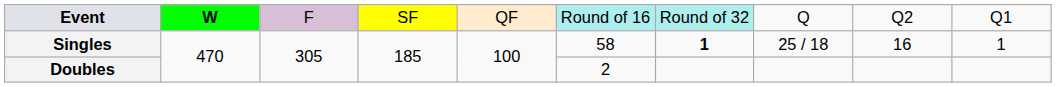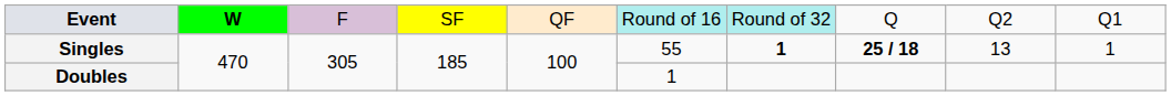 <table class="wikitable" style="font-size:90%; text-align:center;">
 <tr>
 <td style="width:130px; background:#dfe2e9;"><strong>Event</strong></td>
 <td style="width:80px; background:lime;"><strong>W</strong></td>
 <td style="width:80px; background:thistle;">F</td>
 <td style="width:80px; background:#ffff00;">SF</td>
 <td style="width:80px; background:#ffebcd;">QF</td>
 <td style="width:80px; background:#afeeee;">Round of 16</td>
 <td style="width:80px; background:#afeeee;">Round of 32</td>
 <td style="width:80px;">Q</td>
 <td style="width:80px;">Q2</td>
 <td style="width:80px;">Q1</td>
 </tr>
 <tr>
 <th style="background:#f3f3f3;">Singles</th>
 <td rowspan="2">470</td>
 <td rowspan="2">305</td>
 <td rowspan="2">185</td>
 <td rowspan="2">100</td>
-<td>58</td>
+<td>55</td>
 <td><strong>1</strong></td>
-<td>25 / 18</td>
-<td>16</td>
+<td><strong>25 / 18</strong></td>
+<td>13</td>
 <td>1</td>
 </tr>
 <tr>
 <th style="background:#f3f3f3;">Doubles</th>
-<td>2</td>
+<td>1</td>
 <td></td>
 <td></td>
 <td></td>
 <td></td>
 </tr>
 </table>
